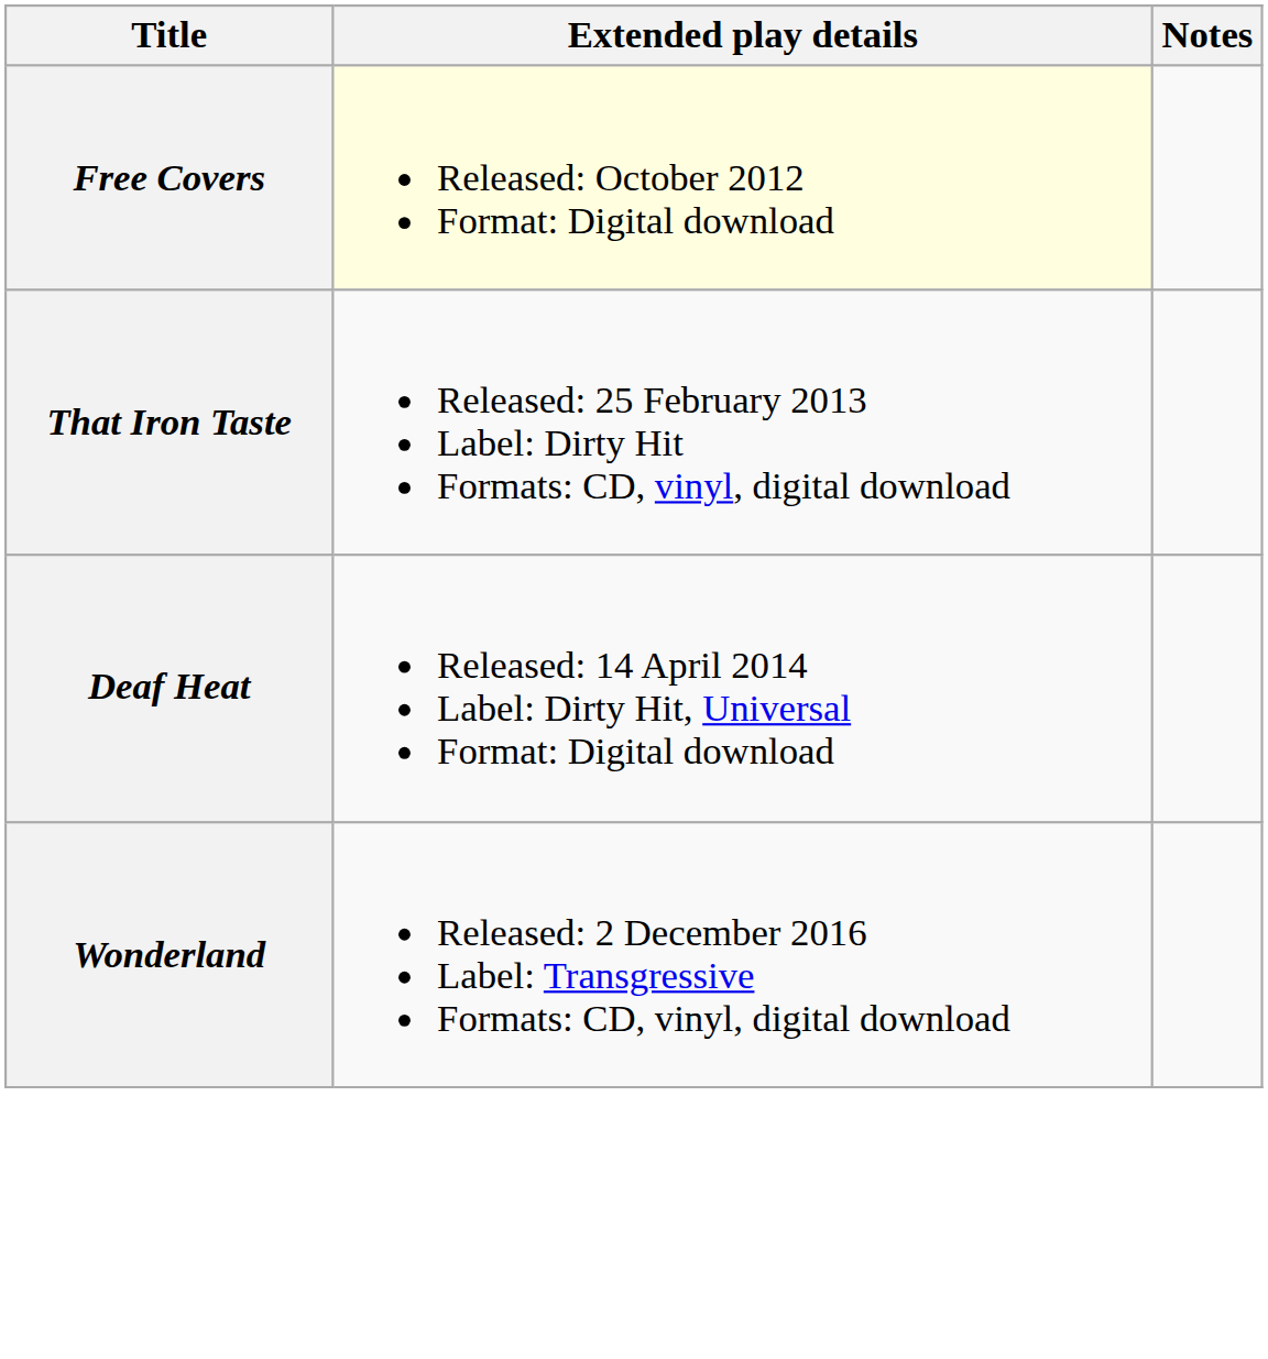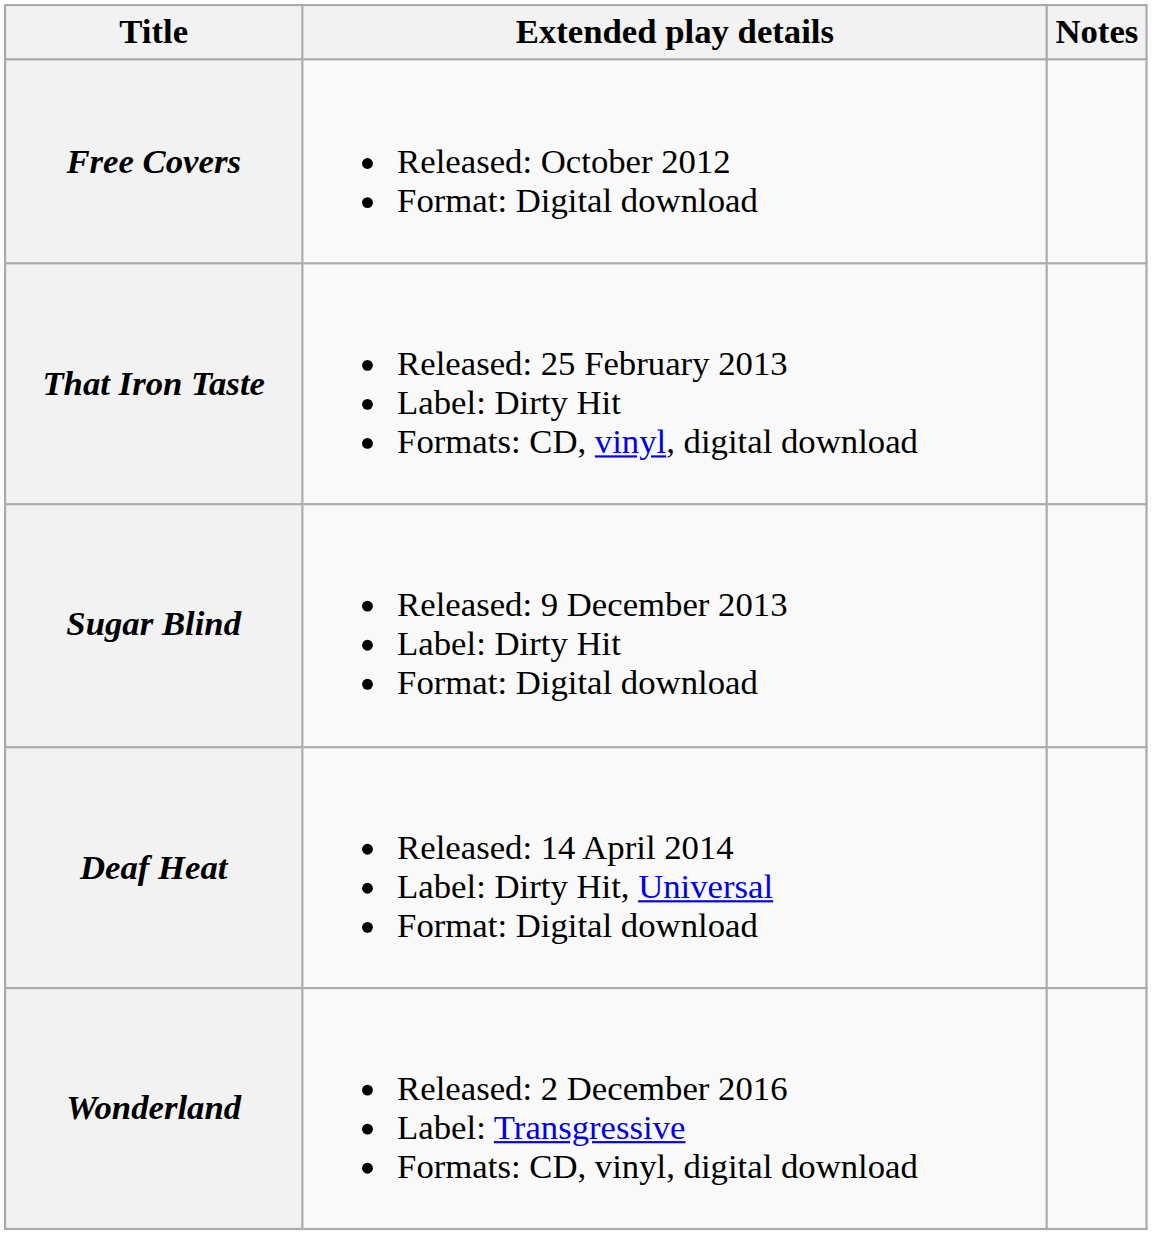 <table class="wikitable plainrowheaders">
 <tr>
 <th scope="col" style="width:8.1em;">Title</th>
 <th scope="col" style="width:21em;">Extended play details</th>
 <th>Notes</th>
 </tr>
 <tr>
 <th scope="row"><em>Free Covers</em></th>
-<td style="background: lightyellow;"><br><ul><li>Released: October 2012</li><li>Format: Digital download</li></ul></td>
+<td><br><ul><li>Released: October 2012</li><li>Format: Digital download</li></ul></td>
 <td></td>
 </tr>
 <tr>
 <th scope="row"><em>That Iron Taste</em></th>
 <td><br><ul><li>Released: 25 February 2013</li><li>Label: Dirty Hit</li><li>Formats: CD, <a href='#'>vinyl</a>, digital download</li></ul></td>
+<td><br></td>
+</tr>
+<tr>
+<th scope="row"><em>Sugar Blind</em></th>
+<td><br><ul><li>Released: 9 December 2013</li><li>Label: Dirty Hit</li><li>Format: Digital download</li></ul></td>
 <td><br></td>
 </tr>
 <tr>
 <th scope="row"><em>Deaf Heat</em></th>
 <td><br><ul><li>Released: 14 April 2014</li><li>Label: Dirty Hit, <a href='#'>Universal</a></li><li>Format: Digital download</li></ul></td>
 <td><br></td>
 </tr>
 <tr>
 <th scope="row"><em>Wonderland</em></th>
 <td><br><ul><li>Released: 2 December 2016</li><li>Label: <a href='#'>Transgressive</a></li><li>Formats: CD, vinyl, digital download</li></ul></td>
 <td><br></td>
 </tr>
 </table>
